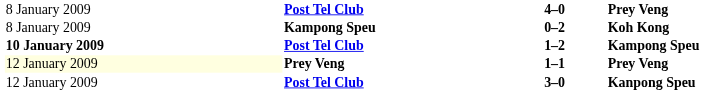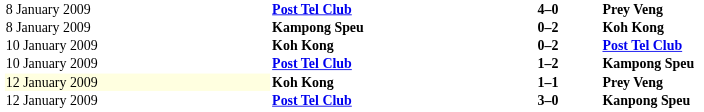 <table width=50% cellspacing=1>
 <tr>
 <th></th>
 <th></th>
 <th></th>
 </tr>
 <tr>
 <td>8 January 2009</td>
 <td align=left><strong><a href='#'>Post Tel Club</a></strong></td>
 <td align=left><strong>4–0</strong></td>
 <td><strong>Prey Veng</strong></td>
 </tr>
 <tr>
 <td>8 January 2009</td>
 <td align=left><strong>Kampong Speu</strong></td>
 <td align=left><strong>0–2</strong></td>
 <td><strong>Koh Kong</strong></td>
 </tr>
 <tr>
-<td><strong>10 January 2009</strong></td>
+<td>10 January 2009</td>
+<td align=left><strong>Koh Kong</strong></td>
+<td align=left><strong>0–2</strong></td>
+<td><strong><a href='#'>Post Tel Club</a></strong></td>
+</tr>
+<tr>
+<td>10 January 2009</td>
 <td align=left><strong><a href='#'>Post Tel Club</a></strong></td>
 <td align=left><strong>1–2</strong></td>
 <td><strong>Kampong Speu</strong></td>
 </tr>
 <tr>
 <td style="background: lightyellow;">12 January 2009</td>
-<td align=left><strong>Prey Veng</strong></td>
+<td align=left><strong>Koh Kong</strong></td>
 <td align=left><strong>1–1</strong></td>
 <td><strong>Prey Veng</strong></td>
 </tr>
 <tr>
 <td>12 January 2009</td>
 <td align=left><strong><a href='#'>Post Tel Club</a></strong></td>
 <td align=left><strong>3–0</strong></td>
 <td><strong>Kanpong Speu</strong></td>
 </tr>
 </table>
